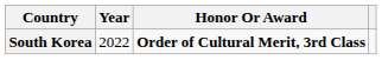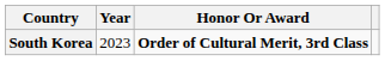 <table class="wikitable plainrowheaders sortable" style="margin-right: 0;">
 <tr>
 <th scope="col">Country</th>
 <th scope="col">Year</th>
 <th scope="col">Honor Or Award</th>
 <th scope="col" class="unsortable"></th>
 </tr>
 <tr>
 <th scope="row">South Korea</th>
-<td style="text-align:center">2022</td>
+<td style="text-align:center">2023</td>
 <td><strong>Order of Cultural Merit, 3rd Class</strong></td>
 <td style="text-align:center"></td>
 </tr>
 </table>
